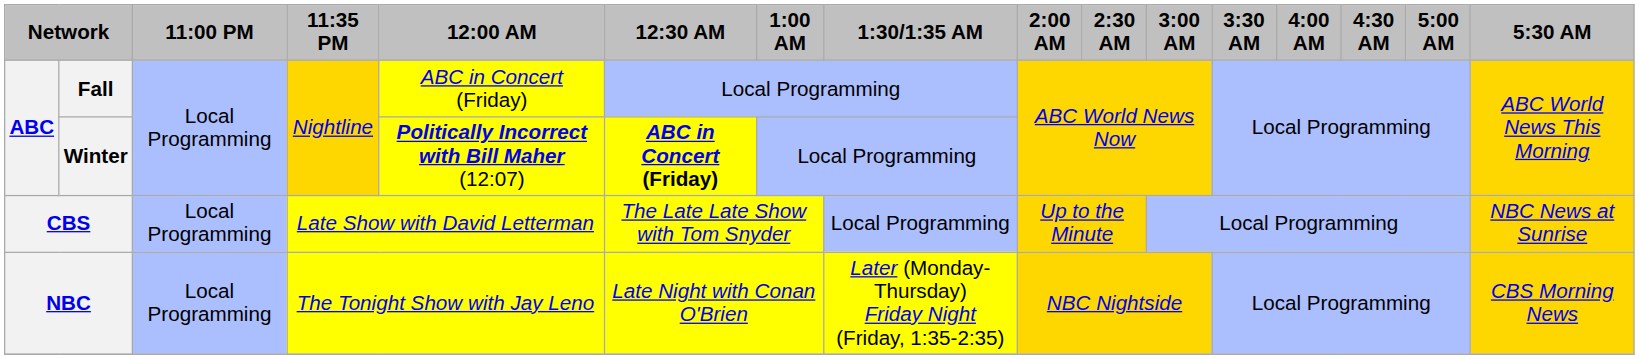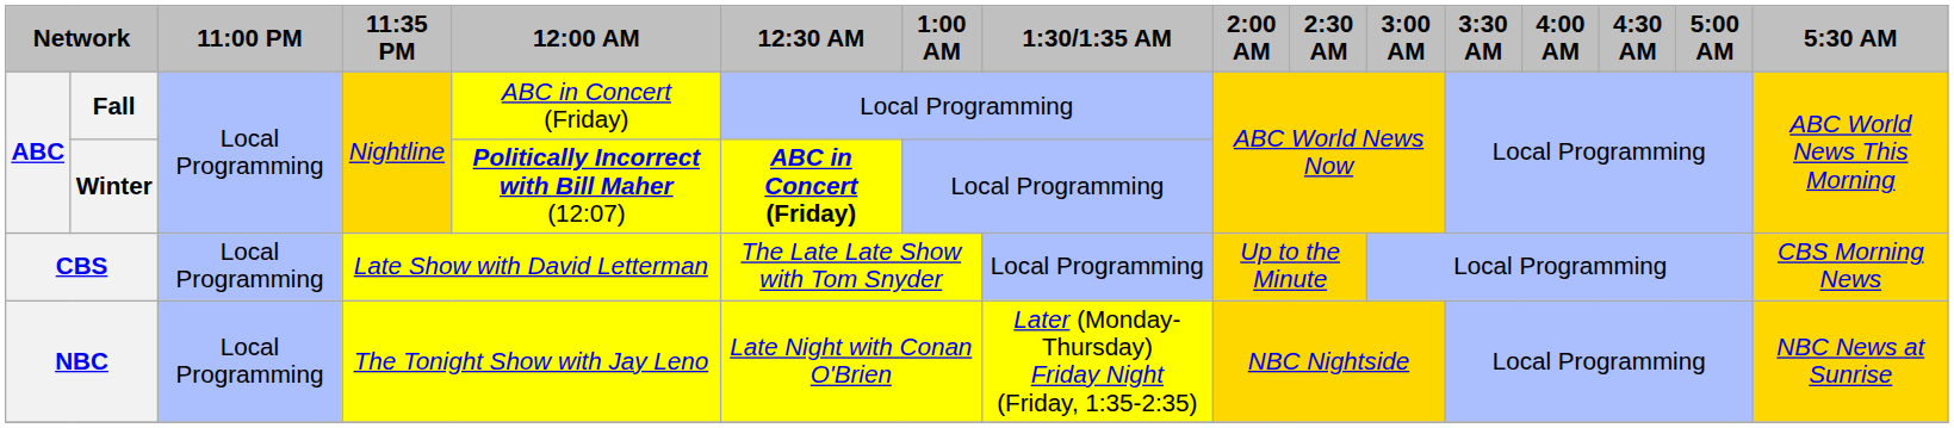 <table class="wikitable" style="width:100%;margin-right:0;text-align:center">
 <tr>
 <th colspan="2" style="background-color:#C0C0C0;text-align:center">Network</th>
 <th style="background-color:#C0C0C0;text-align:center">11:00 PM</th>
 <th style="background-color:#C0C0C0;text-align:center">11:35 PM</th>
 <th style="background-color:#C0C0C0;text-align:center">12:00 AM</th>
 <th style="background-color:#C0C0C0;text-align:center">12:30 AM</th>
 <th style="background-color:#C0C0C0;text-align:center">1:00 AM</th>
 <th style="background-color:#C0C0C0;text-align:center">1:30/1:35 AM</th>
 <th style="background-color:#C0C0C0;text-align:center">2:00 AM</th>
 <th style="background-color:#C0C0C0;text-align:center">2:30 AM</th>
 <th style="background-color:#C0C0C0;text-align:center">3:00 AM</th>
 <th style="background-color:#C0C0C0;text-align:center">3:30 AM</th>
 <th style="background-color:#C0C0C0;text-align:center">4:00 AM</th>
 <th style="background-color:#C0C0C0;text-align:center">4:30 AM</th>
 <th style="background-color:#C0C0C0;text-align:center">5:00 AM</th>
 <th style="background-color:#C0C0C0;text-align:center">5:30 AM</th>
 </tr>
 <tr>
 <th colspan="1" rowspan="2"><a href='#'>ABC</a></th>
 <th>Fall</th>
 <td colspan="1" rowspan="2" style="background:#abbfff">Local Programming</td>
 <td colspan="1" rowspan="2" style="background:gold"><em><a href='#'>Nightline</a></em></td>
 <td colspan="1" style="background:yellow"><em><a href='#'>ABC in Concert</a></em> (Friday)</td>
 <td colspan="3" style="background:#abbfff">Local Programming</td>
 <td colspan="3" rowspan="2" style="background:gold"><em><a href='#'>ABC World News Now</a></em></td>
 <td colspan="4" rowspan="2" style="background:#abbfff">Local Programming</td>
 <td colspan="1" rowspan="2" style="background:gold"><em><a href='#'>ABC World News This Morning</a></em></td>
 </tr>
 <tr>
 <th>Winter</th>
 <td colspan="1" style="background:yellow"><strong><em><a href='#'>Politically Incorrect with Bill Maher</a></em></strong> (12:07)</td>
 <td colspan="1" style="background:yellow"><strong><em><a href='#'>ABC in Concert</a></em> (Friday)</strong></td>
 <td colspan="2" style="background:#abbfff">Local Programming</td>
 </tr>
 <tr>
 <th colspan="2"><a href='#'>CBS</a></th>
 <td colspan="1" style="background:#abbfff">Local Programming</td>
 <td colspan="2" style="background:yellow"><em><a href='#'>Late Show with David Letterman</a></em></td>
 <td colspan="2" style="background:yellow"><em><a href='#'>The Late Late Show with Tom Snyder</a></em></td>
 <td colspan="1" style="background:#abbfff">Local Programming</td>
 <td colspan="2" style="background:gold"><em><a href='#'>Up to the Minute</a></em></td>
 <td colspan="5" style="background:#abbfff">Local Programming</td>
-<td colspan="1" style="background:gold"><em><a href='#'>NBC News at Sunrise</a></em></td>
+<td colspan="1" style="background:gold"><em><a href='#'>CBS Morning News</a></em></td>
 </tr>
 <tr>
 <th colspan="2"><a href='#'>NBC</a></th>
 <td colspan="1" style="background:#abbfff">Local Programming</td>
 <td colspan="2" style="background:yellow"><em><a href='#'>The Tonight Show with Jay Leno</a></em></td>
 <td colspan="2" style="background:yellow"><em><a href='#'>Late Night with Conan O'Brien</a></em></td>
 <td colspan="1" style="background:yellow"><em><a href='#'>Later</a></em> (Monday-Thursday) <br> <em><a href='#'>Friday Night</a></em> (Friday, 1:35-2:35)</td>
 <td colspan="3" style="background:gold"><em><a href='#'>NBC Nightside</a></em></td>
 <td colspan="4" style="background:#abbfff">Local Programming</td>
-<td colspan="1" style="background:gold"><em><a href='#'>CBS Morning News</a></em></td>
+<td colspan="1" style="background:gold"><em><a href='#'>NBC News at Sunrise</a></em></td>
 </tr>
 <tr>
 </tr>
 </table>
